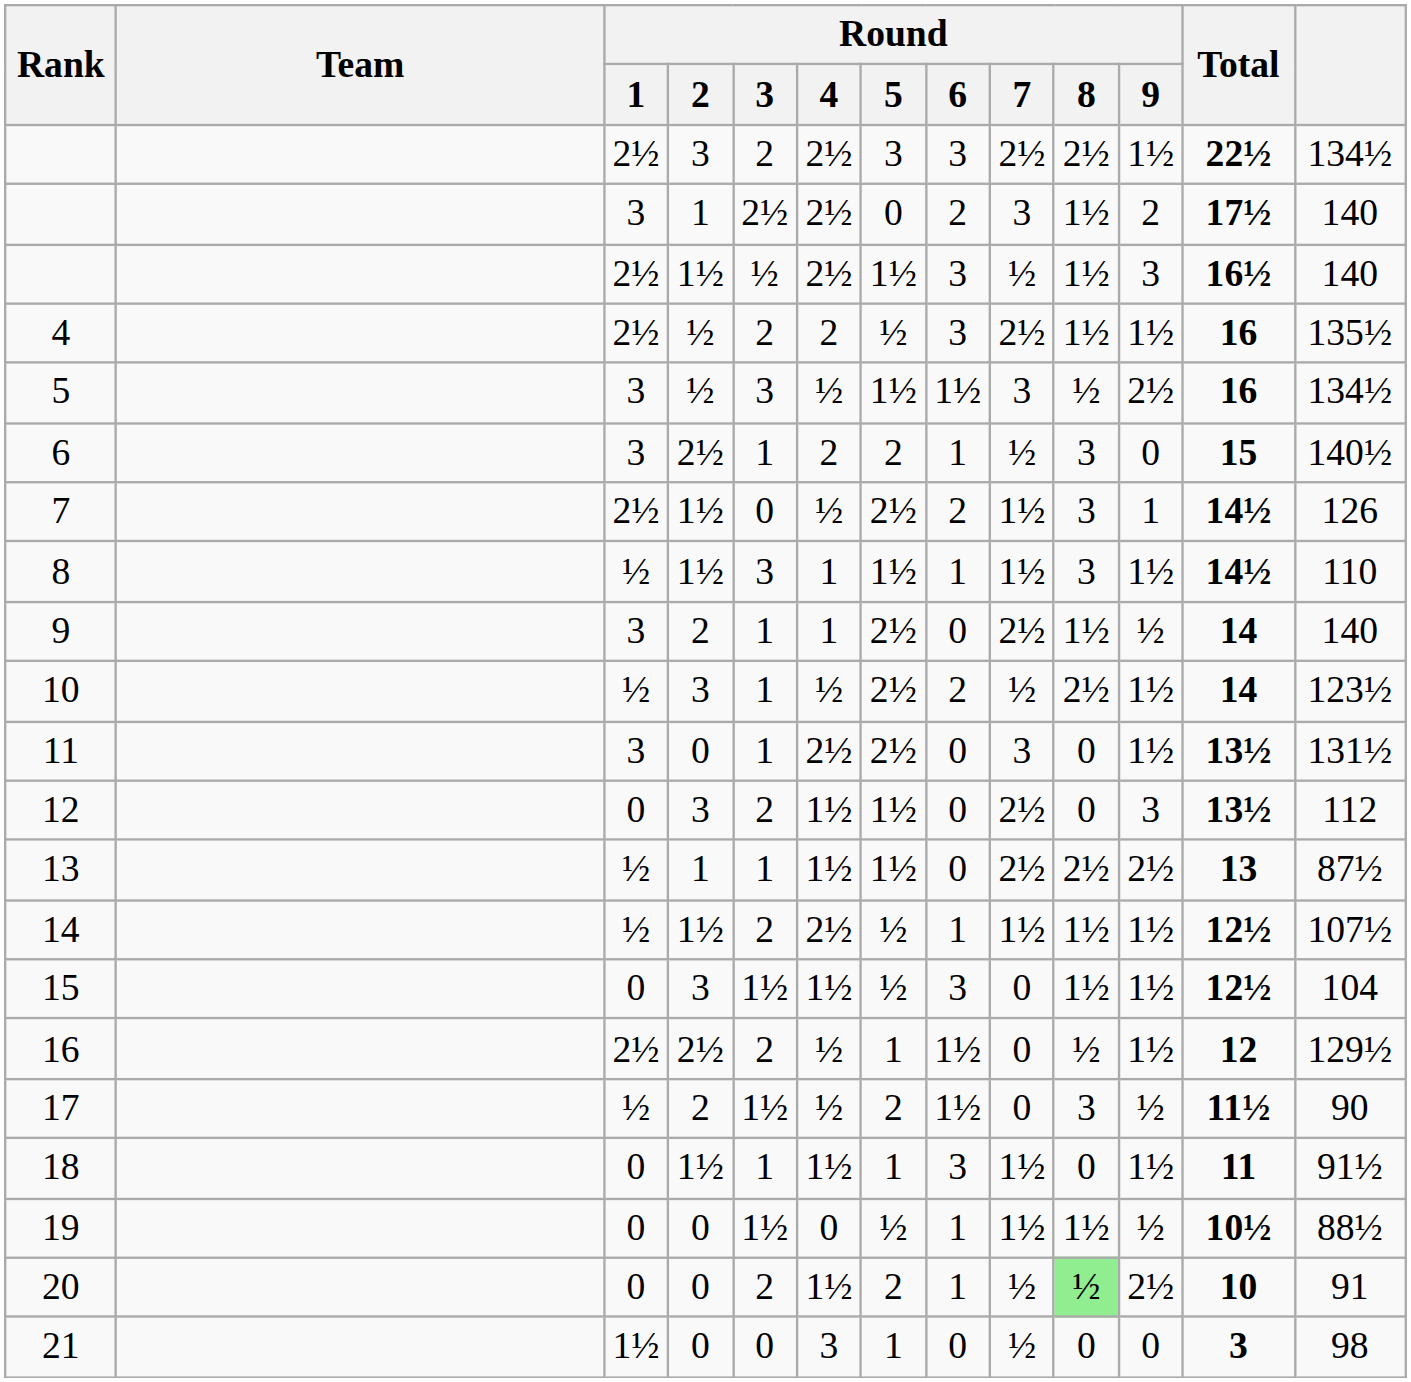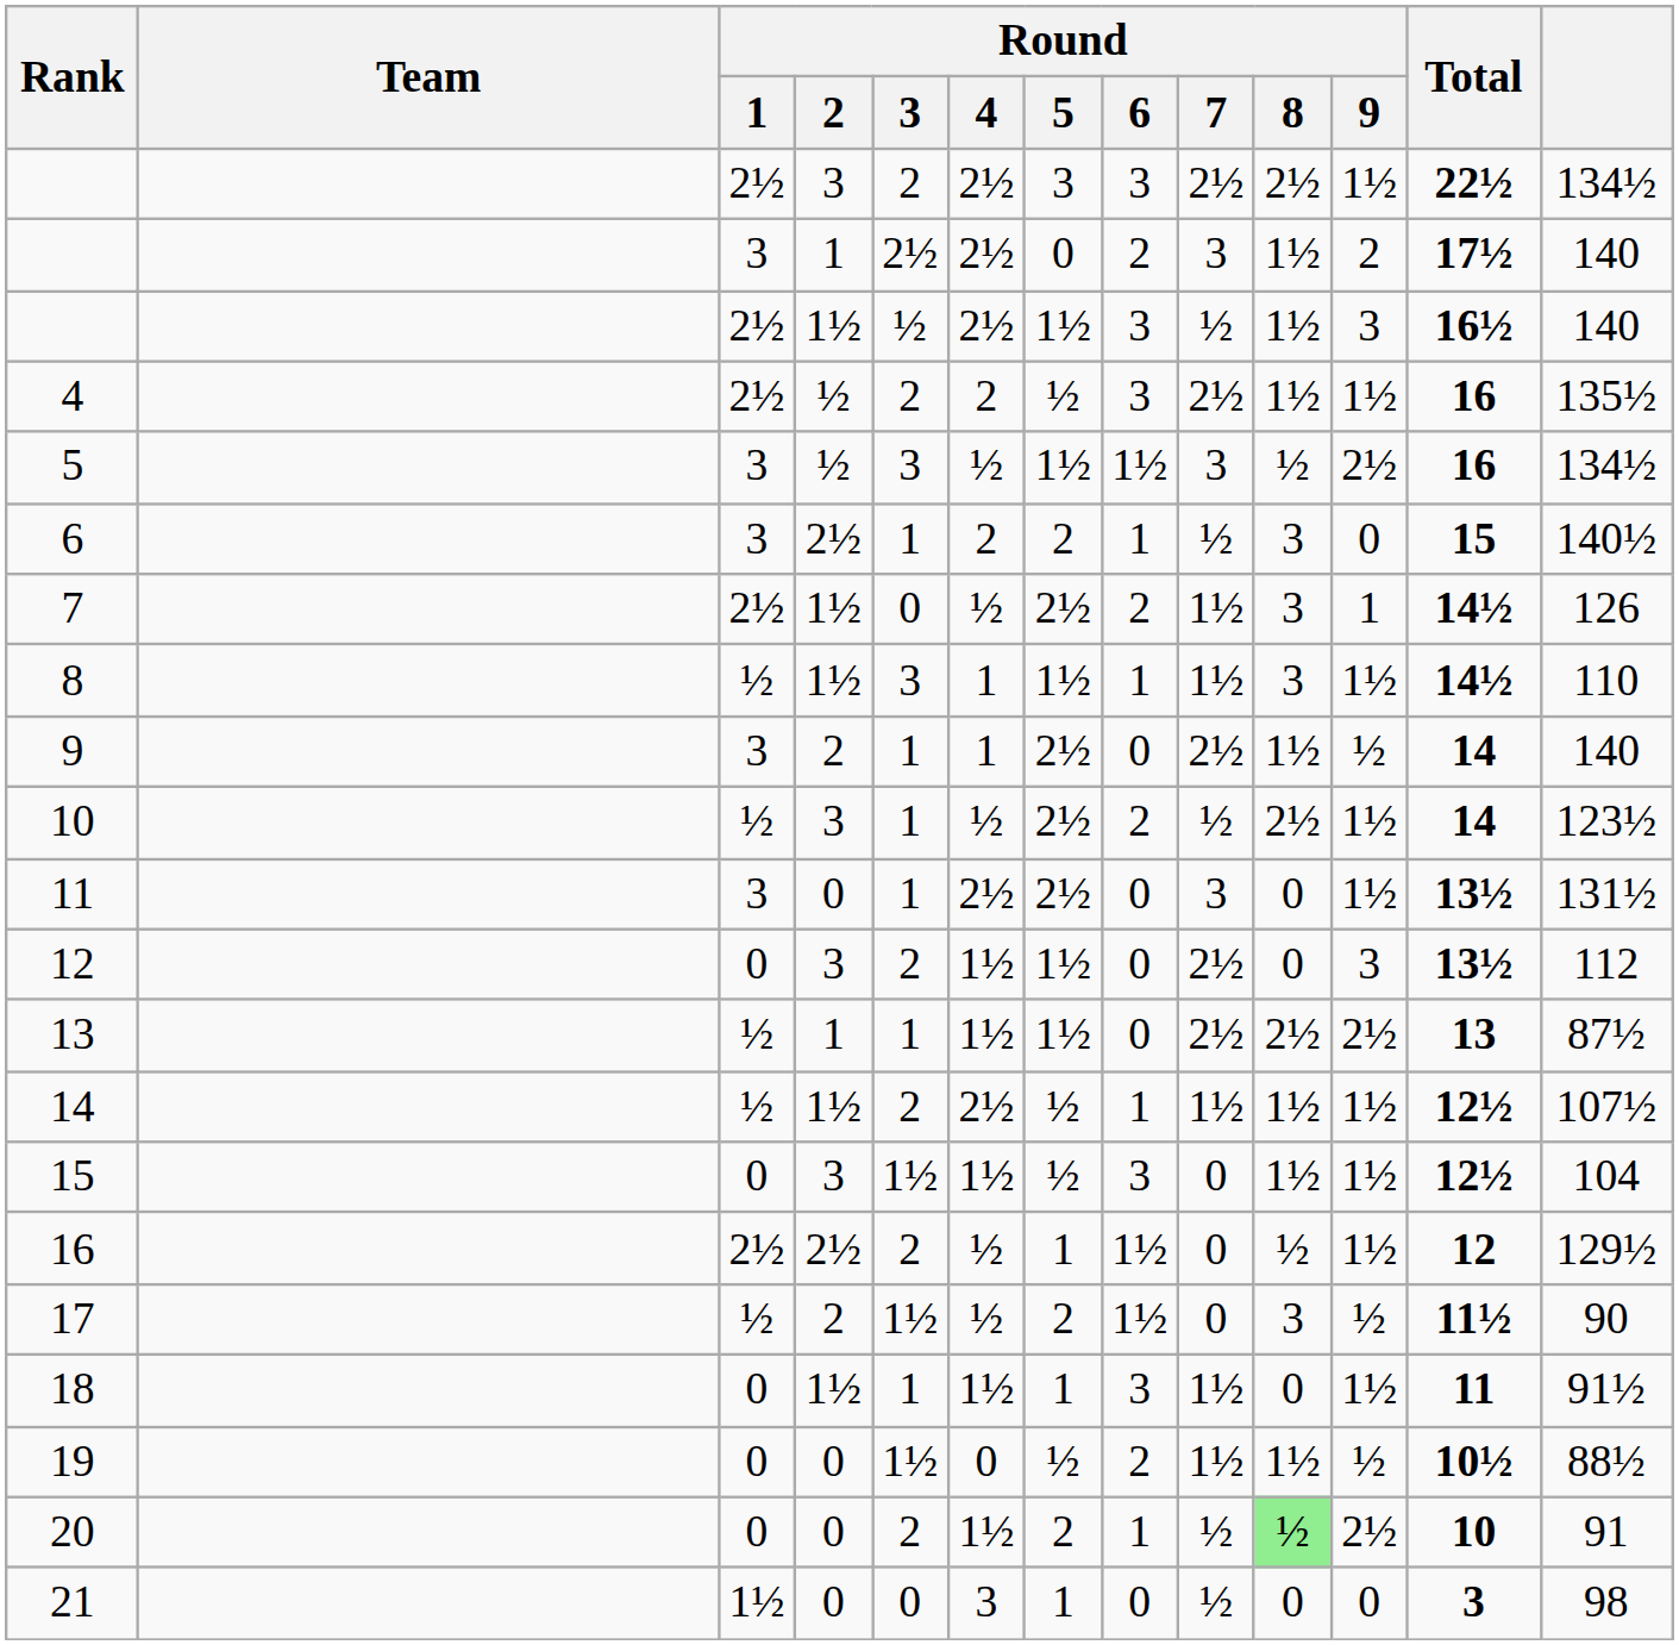 <table class=wikitable style="text-align:center">
 <tr>
 <th rowspan="2" width=40>Rank</th>
 <th rowspan="2" width=200>Team</th>
 <th colspan="9">Round</th>
 <th rowspan="2" width=40>Total</th>
 <th rowspan="2" width=40></th>
 </tr>
 <tr>
 <th width=20>1</th>
 <th width=20>2</th>
 <th width=20>3</th>
 <th width=20>4</th>
 <th width=20>5</th>
 <th width=20>6</th>
 <th width=20>7</th>
 <th width=20>8</th>
 <th width=20>9</th>
 </tr>
 <tr>
 <td></td>
 <td align=left></td>
 <td>2½</td>
 <td>3</td>
 <td>2</td>
 <td>2½</td>
 <td>3</td>
 <td>3</td>
 <td>2½</td>
 <td>2½</td>
 <td>1½</td>
 <td><strong>22½</strong></td>
 <td>134½</td>
 </tr>
 <tr>
 <td></td>
 <td align=left></td>
 <td>3</td>
 <td>1</td>
 <td>2½</td>
 <td>2½</td>
 <td>0</td>
 <td>2</td>
 <td>3</td>
 <td>1½</td>
 <td>2</td>
 <td><strong>17½</strong></td>
 <td>140</td>
 </tr>
 <tr>
 <td></td>
 <td align=left></td>
 <td>2½</td>
 <td>1½</td>
 <td>½</td>
 <td>2½</td>
 <td>1½</td>
 <td>3</td>
 <td>½</td>
 <td>1½</td>
 <td>3</td>
 <td><strong>16½</strong></td>
 <td>140</td>
 </tr>
 <tr>
 <td>4</td>
 <td align=left></td>
 <td>2½</td>
 <td>½</td>
 <td>2</td>
 <td>2</td>
 <td>½</td>
 <td>3</td>
 <td>2½</td>
 <td>1½</td>
 <td>1½</td>
 <td><strong>16</strong></td>
 <td>135½</td>
 </tr>
 <tr>
 <td>5</td>
 <td align=left></td>
 <td>3</td>
 <td>½</td>
 <td>3</td>
 <td>½</td>
 <td>1½</td>
 <td>1½</td>
 <td>3</td>
 <td>½</td>
 <td>2½</td>
 <td><strong>16</strong></td>
 <td>134½</td>
 </tr>
 <tr>
 <td>6</td>
 <td align=left></td>
 <td>3</td>
 <td>2½</td>
 <td>1</td>
 <td>2</td>
 <td>2</td>
 <td>1</td>
 <td>½</td>
 <td>3</td>
 <td>0</td>
 <td><strong>15</strong></td>
 <td>140½</td>
 </tr>
 <tr>
 <td>7</td>
 <td align=left></td>
 <td>2½</td>
 <td>1½</td>
 <td>0</td>
 <td>½</td>
 <td>2½</td>
 <td>2</td>
 <td>1½</td>
 <td>3</td>
 <td>1</td>
 <td><strong>14½</strong></td>
 <td>126</td>
 </tr>
 <tr>
 <td>8</td>
 <td align=left></td>
 <td>½</td>
 <td>1½</td>
 <td>3</td>
 <td>1</td>
 <td>1½</td>
 <td>1</td>
 <td>1½</td>
 <td>3</td>
 <td>1½</td>
 <td><strong>14½</strong></td>
 <td>110</td>
 </tr>
 <tr>
 <td>9</td>
 <td align=left></td>
 <td>3</td>
 <td>2</td>
 <td>1</td>
 <td>1</td>
 <td>2½</td>
 <td>0</td>
 <td>2½</td>
 <td>1½</td>
 <td>½</td>
 <td><strong>14</strong></td>
 <td>140</td>
 </tr>
 <tr>
 <td>10</td>
 <td align=left></td>
 <td>½</td>
 <td>3</td>
 <td>1</td>
 <td>½</td>
 <td>2½</td>
 <td>2</td>
 <td>½</td>
 <td>2½</td>
 <td>1½</td>
 <td><strong>14</strong></td>
 <td>123½</td>
 </tr>
 <tr>
 <td>11</td>
 <td align=left></td>
 <td>3</td>
 <td>0</td>
 <td>1</td>
 <td>2½</td>
 <td>2½</td>
 <td>0</td>
 <td>3</td>
 <td>0</td>
 <td>1½</td>
 <td><strong>13½</strong></td>
 <td>131½</td>
 </tr>
 <tr>
 <td>12</td>
 <td align=left></td>
 <td>0</td>
 <td>3</td>
 <td>2</td>
 <td>1½</td>
 <td>1½</td>
 <td>0</td>
 <td>2½</td>
 <td>0</td>
 <td>3</td>
 <td><strong>13½</strong></td>
 <td>112</td>
 </tr>
 <tr>
 <td>13</td>
 <td align=left></td>
 <td>½</td>
 <td>1</td>
 <td>1</td>
 <td>1½</td>
 <td>1½</td>
 <td>0</td>
 <td>2½</td>
 <td>2½</td>
 <td>2½</td>
 <td><strong>13</strong></td>
 <td>87½</td>
 </tr>
 <tr>
 <td>14</td>
 <td align=left></td>
 <td>½</td>
 <td>1½</td>
 <td>2</td>
 <td>2½</td>
 <td>½</td>
 <td>1</td>
 <td>1½</td>
 <td>1½</td>
 <td>1½</td>
 <td><strong>12½</strong></td>
 <td>107½</td>
 </tr>
 <tr>
 <td>15</td>
 <td align=left></td>
 <td>0</td>
 <td>3</td>
 <td>1½</td>
 <td>1½</td>
 <td>½</td>
 <td>3</td>
 <td>0</td>
 <td>1½</td>
 <td>1½</td>
 <td><strong>12½</strong></td>
 <td>104</td>
 </tr>
 <tr>
 <td>16</td>
 <td align=left></td>
 <td>2½</td>
 <td>2½</td>
 <td>2</td>
 <td>½</td>
 <td>1</td>
 <td>1½</td>
 <td>0</td>
 <td>½</td>
 <td>1½</td>
 <td><strong>12</strong></td>
 <td>129½</td>
 </tr>
 <tr>
 <td>17</td>
 <td align=left></td>
 <td>½</td>
 <td>2</td>
 <td>1½</td>
 <td>½</td>
 <td>2</td>
 <td>1½</td>
 <td>0</td>
 <td>3</td>
 <td>½</td>
 <td><strong>11½</strong></td>
 <td>90</td>
 </tr>
 <tr>
 <td>18</td>
 <td align=left></td>
 <td>0</td>
 <td>1½</td>
 <td>1</td>
 <td>1½</td>
 <td>1</td>
 <td>3</td>
 <td>1½</td>
 <td>0</td>
 <td>1½</td>
 <td><strong>11</strong></td>
 <td>91½</td>
 </tr>
 <tr>
 <td>19</td>
 <td align=left></td>
 <td>0</td>
 <td>0</td>
 <td>1½</td>
 <td>0</td>
 <td>½</td>
-<td>1</td>
+<td>2</td>
 <td>1½</td>
 <td>1½</td>
 <td>½</td>
 <td><strong>10½</strong></td>
 <td>88½</td>
 </tr>
 <tr>
 <td>20</td>
 <td align=left></td>
 <td>0</td>
 <td>0</td>
 <td>2</td>
 <td>1½</td>
 <td>2</td>
 <td>1</td>
 <td>½</td>
 <td style="background: lightgreen;">½</td>
 <td>2½</td>
 <td><strong>10</strong></td>
 <td>91</td>
 </tr>
 <tr>
 <td>21</td>
 <td align=left></td>
 <td>1½</td>
 <td>0</td>
 <td>0</td>
 <td>3</td>
 <td>1</td>
 <td>0</td>
 <td>½</td>
 <td>0</td>
 <td>0</td>
 <td><strong>3</strong></td>
 <td>98</td>
 </tr>
 </table>
